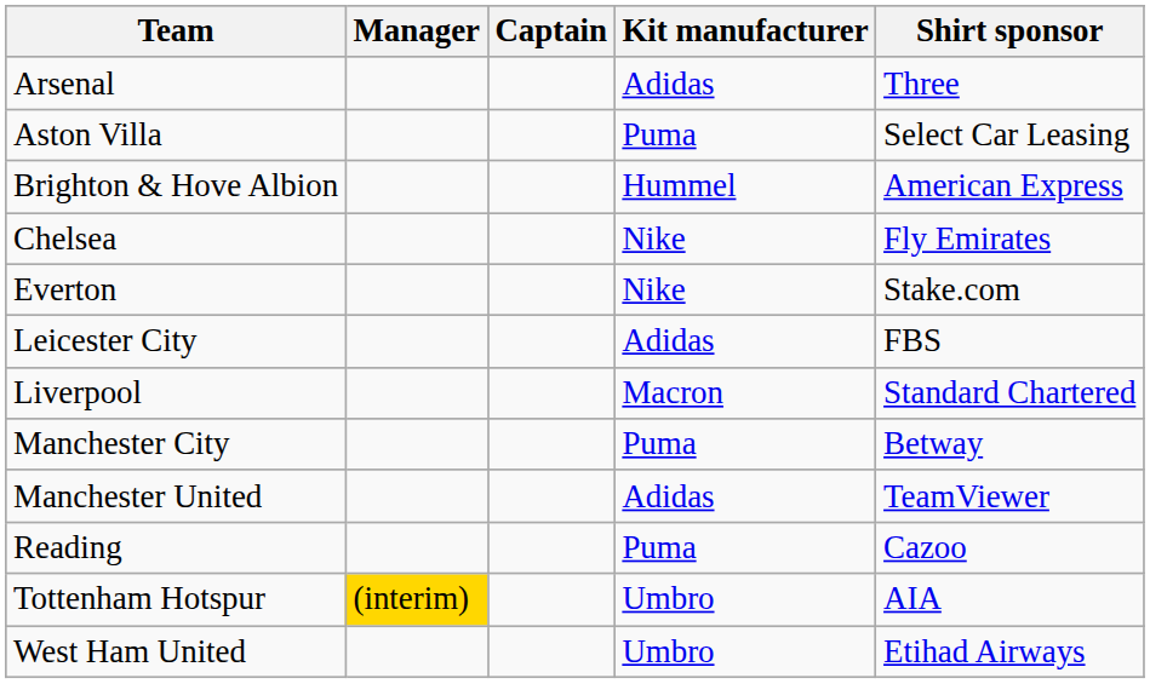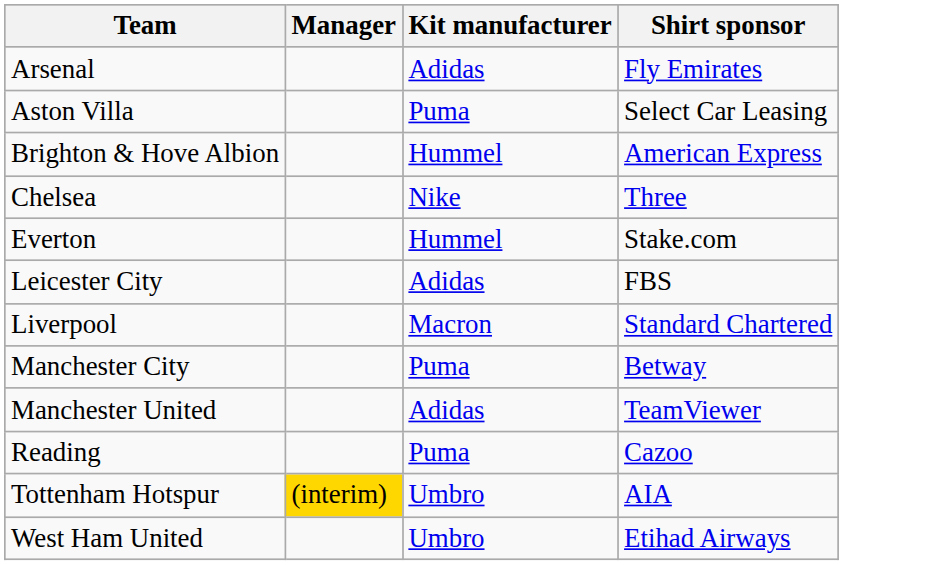 <table class="wikitable sortable" style="text-align:left;">
 <tr>
 <th>Team</th>
 <th>Manager</th>
-<th>Captain</th>
 <th>Kit manufacturer</th>
 <th>Shirt sponsor</th>
 </tr>
 <tr>
 <td>Arsenal</td>
 <td> </td>
-<td> </td>
 <td><a href='#'>Adidas</a></td>
-<td><a href='#'>Three</a></td>
+<td><a href='#'>Fly Emirates</a></td>
 </tr>
 <tr>
 <td>Aston Villa</td>
-<td> </td>
 <td> </td>
 <td><a href='#'>Puma</a></td>
 <td>Select Car Leasing</td>
 </tr>
 <tr>
 <td>Brighton & Hove Albion</td>
 <td> </td>
-<td> </td>
 <td><a href='#'>Hummel</a></td>
 <td><a href='#'>American Express</a></td>
 </tr>
 <tr>
 <td>Chelsea</td>
 <td> </td>
-<td> </td>
 <td><a href='#'>Nike</a></td>
-<td><a href='#'>Fly Emirates</a></td>
+<td><a href='#'>Three</a></td>
 </tr>
 <tr>
 <td>Everton</td>
 <td> </td>
-<td> </td>
-<td><a href='#'>Nike</a></td>
+<td><a href='#'>Hummel</a></td>
 <td>Stake.com</td>
 </tr>
 <tr>
 <td>Leicester City</td>
-<td> </td>
 <td> </td>
 <td><a href='#'>Adidas</a></td>
 <td>FBS</td>
 </tr>
 <tr>
 <td>Liverpool</td>
 <td> </td>
-<td> </td>
 <td><a href='#'>Macron</a></td>
 <td><a href='#'>Standard Chartered</a></td>
 </tr>
 <tr>
 <td>Manchester City</td>
-<td> </td>
 <td> </td>
 <td><a href='#'>Puma</a></td>
 <td><a href='#'>Betway</a></td>
 </tr>
 <tr>
 <td>Manchester United</td>
 <td> </td>
-<td> </td>
 <td><a href='#'>Adidas</a></td>
 <td><a href='#'>TeamViewer</a></td>
 </tr>
 <tr>
 <td>Reading</td>
-<td> </td>
 <td> </td>
 <td><a href='#'>Puma</a></td>
 <td><a href='#'>Cazoo</a></td>
 </tr>
 <tr>
 <td>Tottenham Hotspur</td>
 <td style="background: gold;">  (interim)</td>
-<td> </td>
 <td><a href='#'>Umbro</a></td>
 <td><a href='#'>AIA</a></td>
 </tr>
 <tr>
 <td>West Ham United</td>
 <td> </td>
-<td> </td>
 <td><a href='#'>Umbro</a></td>
 <td><a href='#'>Etihad Airways</a></td>
 </tr>
 </table>
